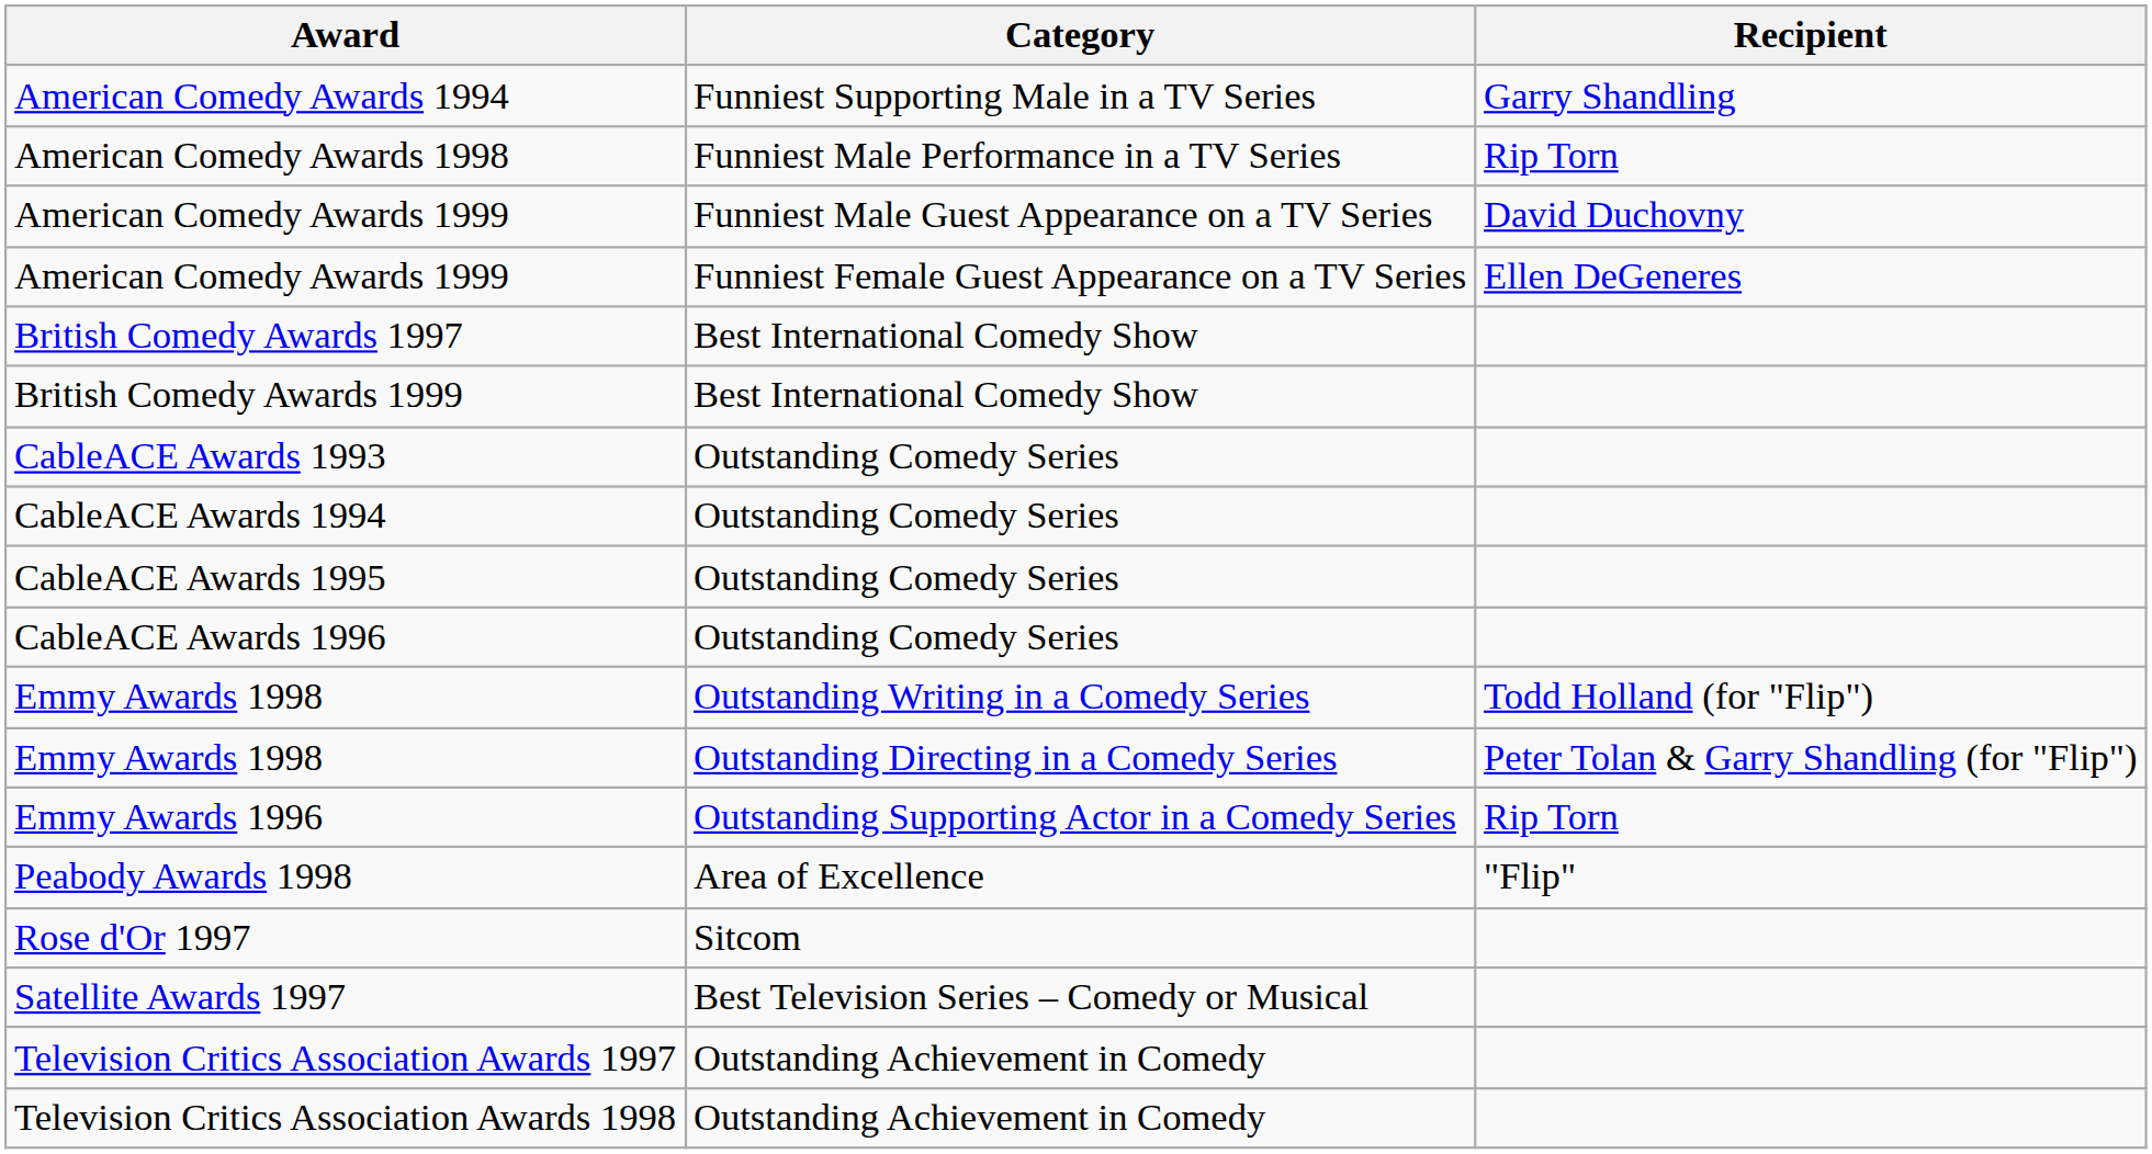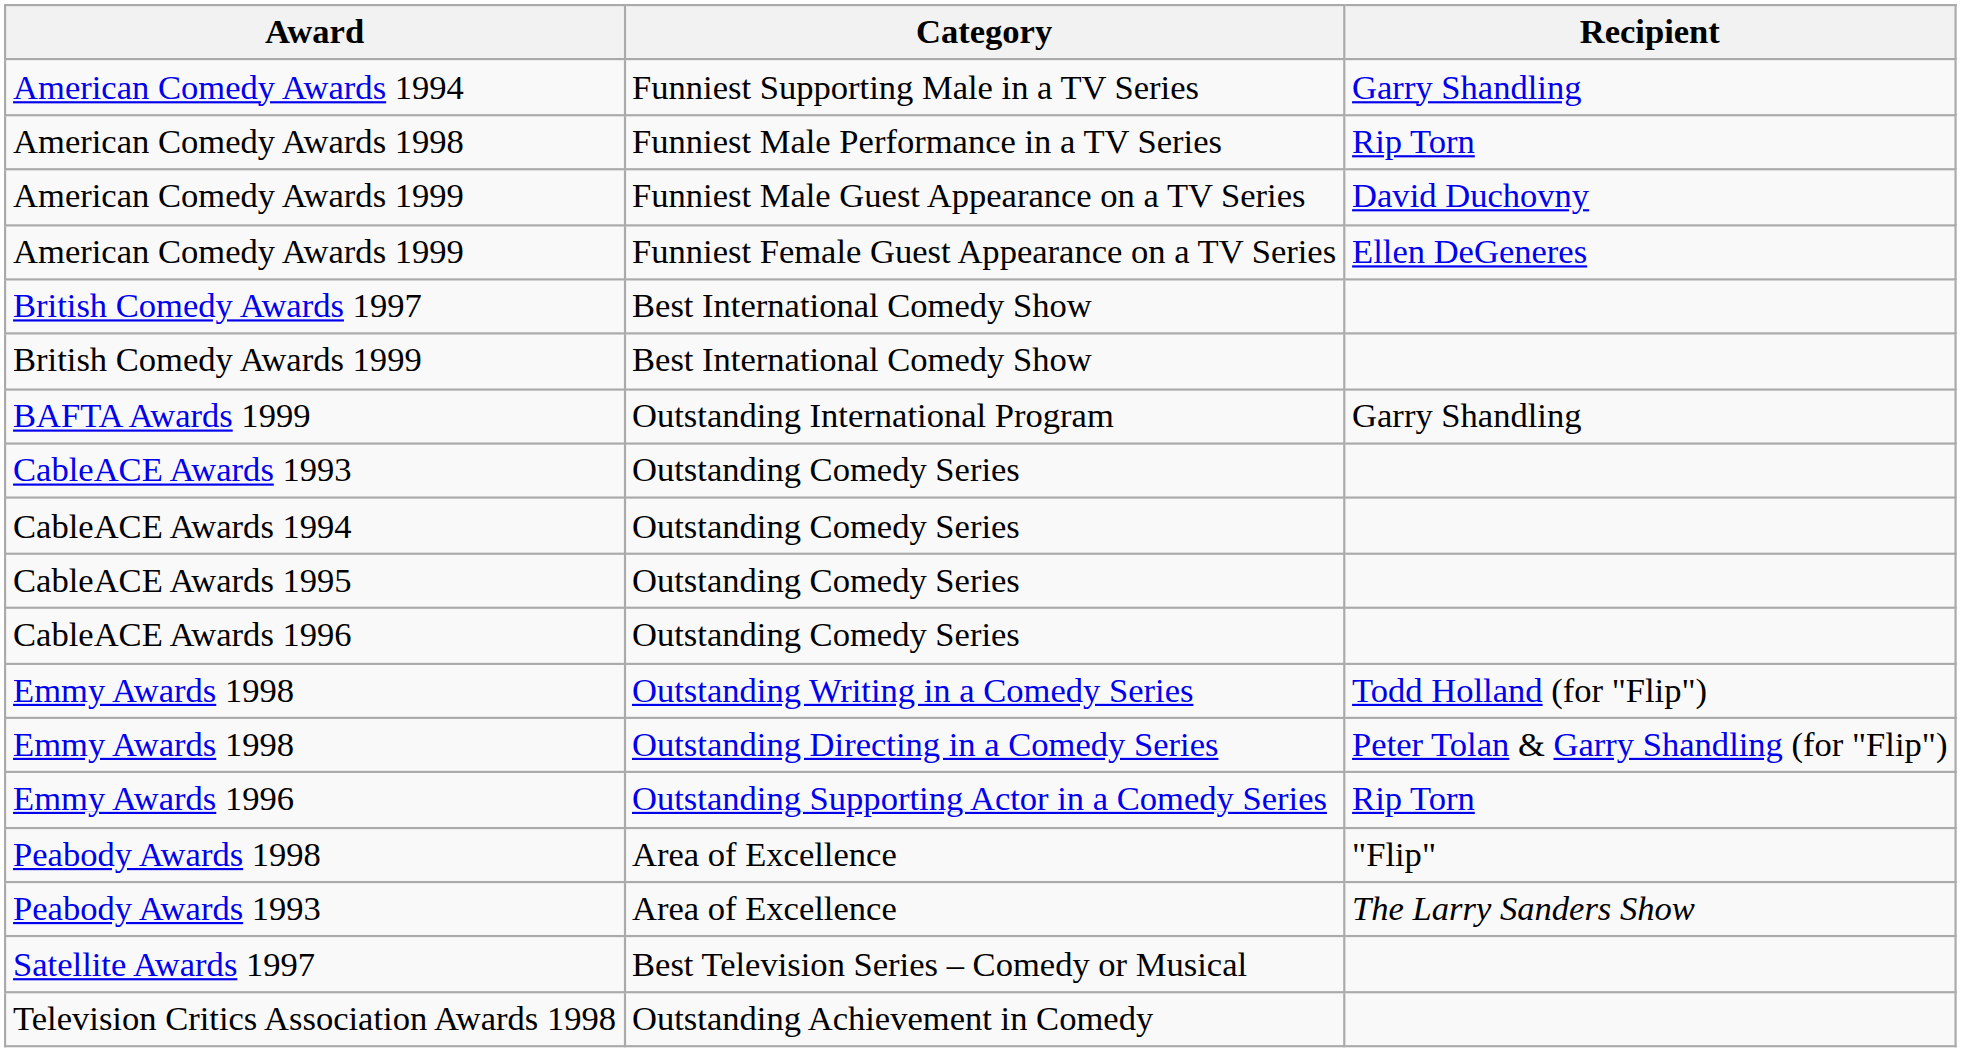 <table class="wikitable">
 <tr>
 <th>Award</th>
 <th>Category</th>
 <th>Recipient</th>
 </tr>
 <tr>
 <td><a href='#'>American Comedy Awards</a> 1994</td>
 <td>Funniest Supporting Male in a TV Series</td>
 <td><a href='#'>Garry Shandling</a></td>
 </tr>
 <tr>
 <td>American Comedy Awards 1998</td>
 <td>Funniest Male Performance in a TV Series</td>
 <td><a href='#'>Rip Torn</a></td>
 </tr>
 <tr>
 <td>American Comedy Awards 1999</td>
 <td>Funniest Male Guest Appearance on a TV Series</td>
 <td><a href='#'>David Duchovny</a></td>
 </tr>
 <tr>
 <td>American Comedy Awards 1999</td>
 <td>Funniest Female Guest Appearance on a TV Series</td>
 <td><a href='#'>Ellen DeGeneres</a></td>
 </tr>
 <tr>
 <td><a href='#'>British Comedy Awards</a> 1997</td>
 <td>Best International Comedy Show</td>
 <td></td>
 </tr>
 <tr>
 <td>British Comedy Awards 1999</td>
 <td>Best International Comedy Show</td>
 <td></td>
+</tr>
+<tr>
+<td><a href='#'>BAFTA Awards</a> 1999</td>
+<td>Outstanding International Program</td>
+<td>Garry Shandling</td>
 </tr>
 <tr>
 <td><a href='#'>CableACE Awards</a> 1993</td>
 <td>Outstanding Comedy Series</td>
 <td></td>
 </tr>
 <tr>
 <td>CableACE Awards 1994</td>
 <td>Outstanding Comedy Series</td>
 <td></td>
 </tr>
 <tr>
 <td>CableACE Awards 1995</td>
 <td>Outstanding Comedy Series</td>
 <td></td>
 </tr>
 <tr>
 <td>CableACE Awards 1996</td>
 <td>Outstanding Comedy Series</td>
 <td></td>
 </tr>
 <tr>
 <td><a href='#'>Emmy Awards</a> 1998</td>
 <td><a href='#'>Outstanding Writing in a Comedy Series</a></td>
 <td><a href='#'>Todd Holland</a> (for "Flip")</td>
 </tr>
 <tr>
 <td><a href='#'>Emmy Awards</a> 1998</td>
 <td><a href='#'>Outstanding Directing in a Comedy Series</a></td>
 <td><a href='#'>Peter Tolan</a> & <a href='#'>Garry Shandling</a> (for "Flip")</td>
 </tr>
 <tr>
 <td><a href='#'>Emmy Awards</a> 1996</td>
 <td><a href='#'>Outstanding Supporting Actor in a Comedy Series</a></td>
 <td><a href='#'>Rip Torn</a></td>
 </tr>
 <tr>
 <td><a href='#'>Peabody Awards</a> 1998</td>
 <td>Area of Excellence</td>
 <td>"Flip"</td>
 </tr>
 <tr>
-<td><a href='#'>Rose d'Or</a> 1997</td>
-<td>Sitcom</td>
-<td></td>
+<td><a href='#'>Peabody Awards</a> 1993</td>
+<td>Area of Excellence</td>
+<td><em>The Larry Sanders Show</em></td>
 </tr>
 <tr>
 <td><a href='#'>Satellite Awards</a> 1997</td>
 <td>Best Television Series – Comedy or Musical</td>
-<td></td>
-</tr>
-<tr>
-<td><a href='#'>Television Critics Association Awards</a> 1997</td>
-<td>Outstanding Achievement in Comedy</td>
 <td></td>
 </tr>
 <tr>
 <td>Television Critics Association Awards 1998</td>
 <td>Outstanding Achievement in Comedy</td>
 <td></td>
 </tr>
 </table>
